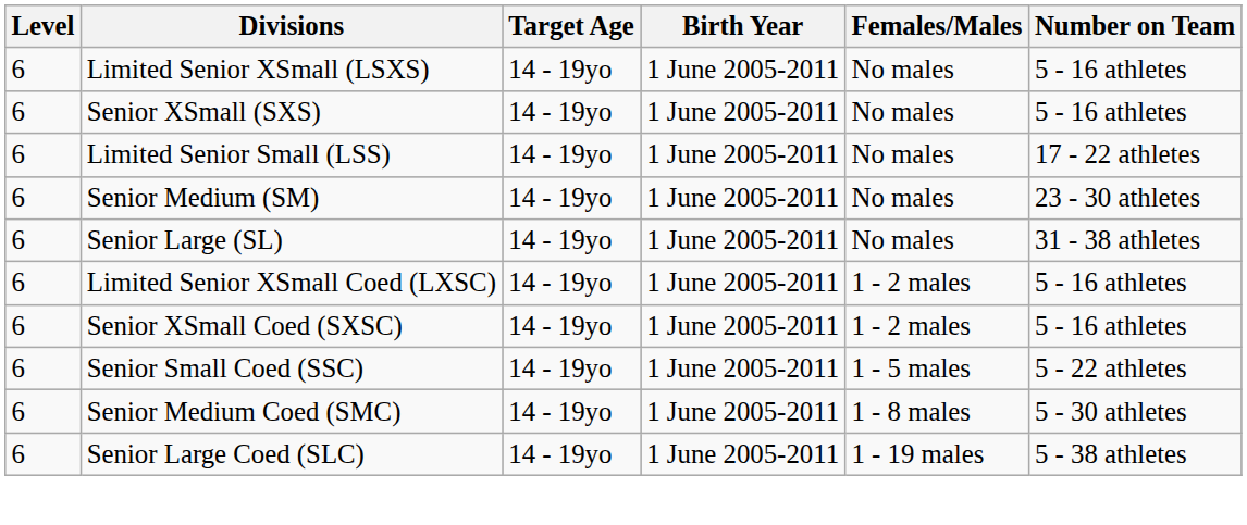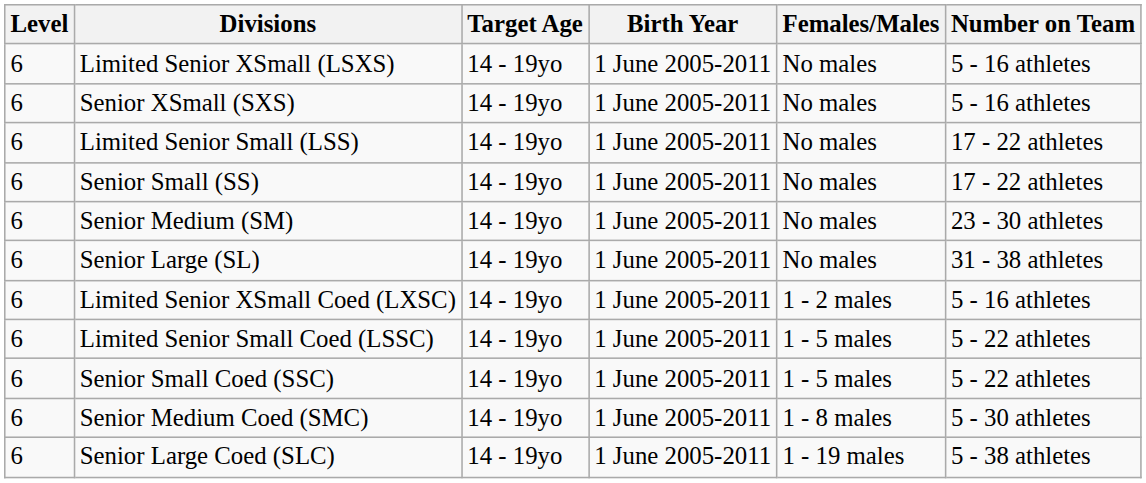 <table class="wikitable">
 <tr>
 <th>Level</th>
 <th>Divisions</th>
 <th>Target Age</th>
 <th>Birth Year</th>
 <th>Females/Males</th>
 <th>Number on Team</th>
 </tr>
 <tr>
 <td>6</td>
 <td>Limited Senior XSmall (LSXS)</td>
 <td>14 - 19yo</td>
 <td>1 June 2005-2011</td>
 <td>No males</td>
 <td>5 - 16 athletes</td>
 </tr>
 <tr>
 <td>6</td>
 <td>Senior XSmall (SXS)</td>
 <td>14 - 19yo</td>
 <td>1 June 2005-2011</td>
 <td>No males</td>
 <td>5 - 16 athletes</td>
 </tr>
 <tr>
 <td>6</td>
 <td>Limited Senior Small (LSS)</td>
 <td>14 - 19yo</td>
 <td>1 June 2005-2011</td>
 <td>No males</td>
 <td>17 - 22 athletes</td>
 </tr>
 <tr>
 <td>6</td>
+<td>Senior Small (SS)</td>
+<td>14 - 19yo</td>
+<td>1 June 2005-2011</td>
+<td>No males</td>
+<td>17 - 22 athletes</td>
+</tr>
+<tr>
+<td>6</td>
 <td>Senior Medium (SM)</td>
 <td>14 - 19yo</td>
 <td>1 June 2005-2011</td>
 <td>No males</td>
 <td>23 - 30 athletes</td>
 </tr>
 <tr>
 <td>6</td>
 <td>Senior Large (SL)</td>
 <td>14 - 19yo</td>
 <td>1 June 2005-2011</td>
 <td>No males</td>
 <td>31 - 38 athletes</td>
 </tr>
 <tr>
 <td>6</td>
 <td>Limited Senior XSmall Coed (LXSC)</td>
 <td>14 - 19yo</td>
 <td>1 June 2005-2011</td>
 <td>1 - 2 males</td>
 <td>5 - 16 athletes</td>
 </tr>
 <tr>
 <td>6</td>
-<td>Senior XSmall Coed (SXSC)</td>
+<td>Limited Senior Small Coed (LSSC)</td>
 <td>14 - 19yo</td>
 <td>1 June 2005-2011</td>
-<td>1 - 2 males</td>
-<td>5 - 16 athletes</td>
+<td>1 - 5 males</td>
+<td>5 - 22 athletes</td>
 </tr>
 <tr>
 <td>6</td>
 <td>Senior Small Coed (SSC)</td>
 <td>14 - 19yo</td>
 <td>1 June 2005-2011</td>
 <td>1 - 5 males</td>
 <td>5 - 22 athletes</td>
 </tr>
 <tr>
 <td>6</td>
 <td>Senior Medium Coed (SMC)</td>
 <td>14 - 19yo</td>
 <td>1 June 2005-2011</td>
 <td>1 - 8 males</td>
 <td>5 - 30 athletes</td>
 </tr>
 <tr>
 <td>6</td>
 <td>Senior Large Coed (SLC)</td>
 <td>14 - 19yo</td>
 <td>1 June 2005-2011</td>
 <td>1 - 19 males</td>
 <td>5 - 38 athletes</td>
 </tr>
 </table>
